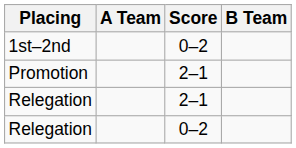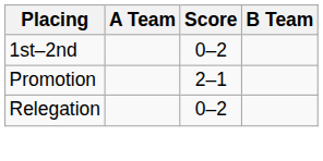 <table class=wikitable style="border:1px solid #AAAAAA;">
 <tr>
 <th>Placing</th>
 <th>A Team</th>
 <th>Score</th>
 <th>B Team</th>
 </tr>
 <tr>
 <td>1st–2nd</td>
 <td></td>
 <td align="center">0–2</td>
 <td><strong></strong></td>
 </tr>
 <tr>
 <td>Promotion</td>
 <td><strong></strong></td>
 <td align="center">2–1</td>
 <td></td>
 </tr>
 <tr>
 <td>Relegation</td>
-<td><strong></strong></td>
-<td align="center">2–1</td>
-<td><em></em></td>
-</tr>
-<tr>
-<td>Relegation</td>
 <td><em></em></td>
 <td align="center">0–2</td>
 <td><strong></strong></td>
 </tr>
 </table>
